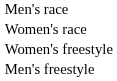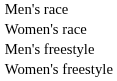 <table>
 <tr>
 <td>Men's race<br></td>
 <td></td>
 <td></td>
 <td></td>
 </tr>
 <tr>
 <td>Women's race<br></td>
 <td></td>
 <td></td>
 <td></td>
 </tr>
 <tr>
+<td>Men's freestyle<br></td>
+<td></td>
+<td></td>
+<td></td>
+</tr>
+<tr>
 <td>Women's freestyle<br></td>
 <td></td>
 <td></td>
 <td></td>
 </tr>
-<tr>
-<td>Men's freestyle<br></td>
-<td></td>
-<td></td>
-<td></td>
-</tr>
 </table>
